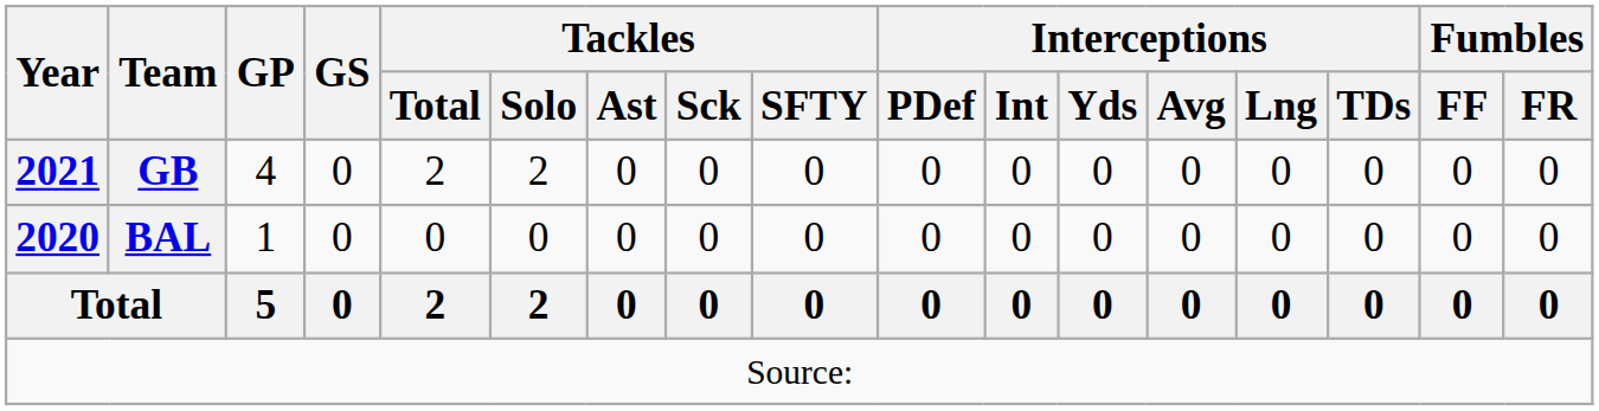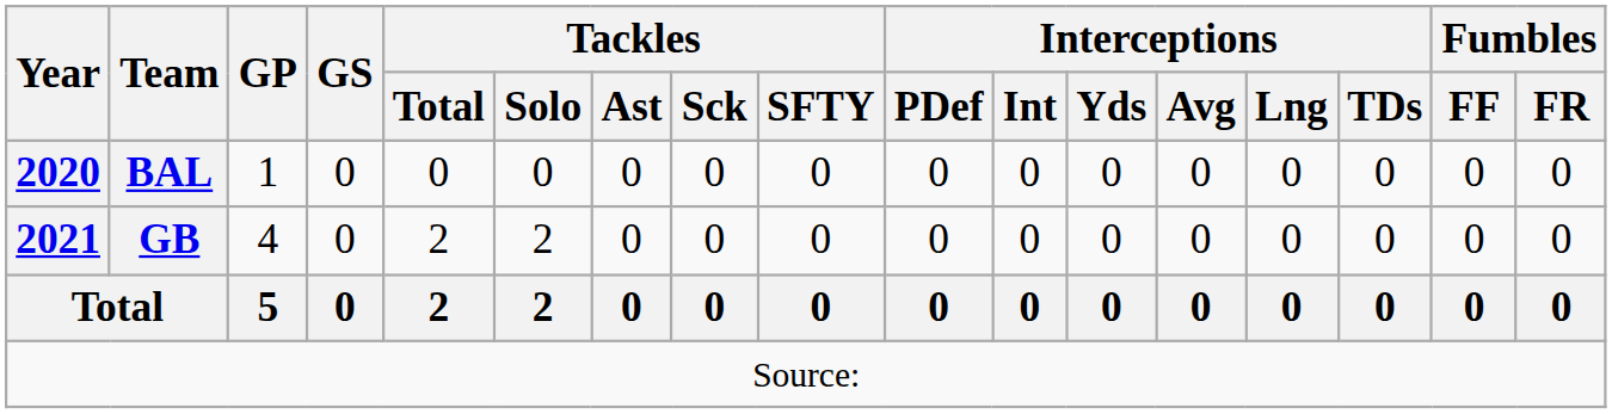 <table class="wikitable" style="text-align: center;">
 <tr>
 <th rowspan=2>Year</th>
 <th rowspan=2>Team</th>
 <th rowspan=2>GP</th>
 <th rowspan=2>GS</th>
 <th colspan=5>Tackles</th>
 <th colspan=6>Interceptions</th>
 <th colspan=2>Fumbles</th>
 </tr>
 <tr>
 <th>Total</th>
 <th>Solo</th>
 <th>Ast</th>
 <th>Sck</th>
 <th>SFTY</th>
 <th>PDef</th>
 <th>Int</th>
 <th>Yds</th>
 <th>Avg</th>
 <th>Lng</th>
 <th>TDs</th>
 <th>FF</th>
 <th>FR</th>
 </tr>
 <tr>
-<th><a href='#'>2021</a></th>
-<th><a href='#'>GB</a></th>
-<td>4</td>
+<th><a href='#'>2020</a></th>
+<th><a href='#'>BAL</a></th>
+<td>1</td>
 <td>0</td>
-<td>2</td>
-<td>2</td>
+<td>0</td>
+<td>0</td>
 <td>0</td>
 <td>0</td>
 <td>0</td>
 <td>0</td>
 <td>0</td>
 <td>0</td>
 <td>0</td>
 <td>0</td>
 <td>0</td>
 <td>0</td>
 <td>0</td>
 </tr>
 <tr>
-<th><a href='#'>2020</a></th>
-<th><a href='#'>BAL</a></th>
-<td>1</td>
+<th><a href='#'>2021</a></th>
+<th><a href='#'>GB</a></th>
+<td>4</td>
 <td>0</td>
-<td>0</td>
-<td>0</td>
+<td>2</td>
+<td>2</td>
 <td>0</td>
 <td>0</td>
 <td>0</td>
 <td>0</td>
 <td>0</td>
 <td>0</td>
 <td>0</td>
 <td>0</td>
 <td>0</td>
 <td>0</td>
 <td>0</td>
 </tr>
 <tr>
 <th colspan="2">Total</th>
 <th>5</th>
 <th>0</th>
 <th>2</th>
 <th>2</th>
 <th>0</th>
 <th>0</th>
 <th>0</th>
 <th>0</th>
 <th>0</th>
 <th>0</th>
 <th>0</th>
 <th>0</th>
 <th>0</th>
 <th>0</th>
 <th>0</th>
 </tr>
 <tr>
 <td colspan="17"><small>Source: </small></td>
 </tr>
 </table>
